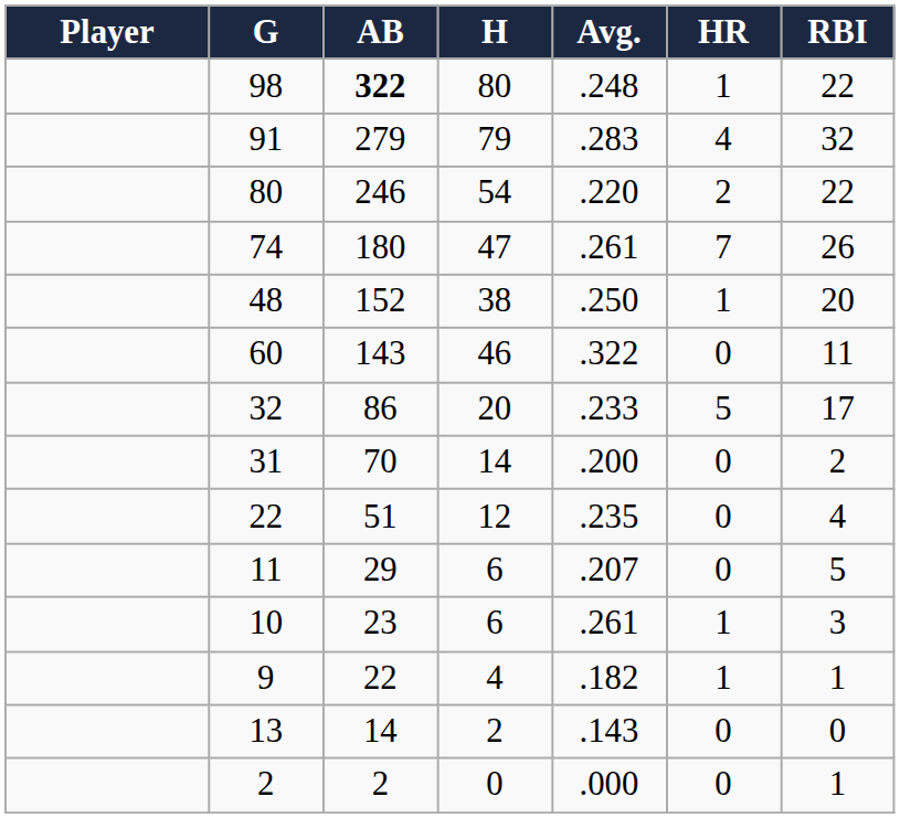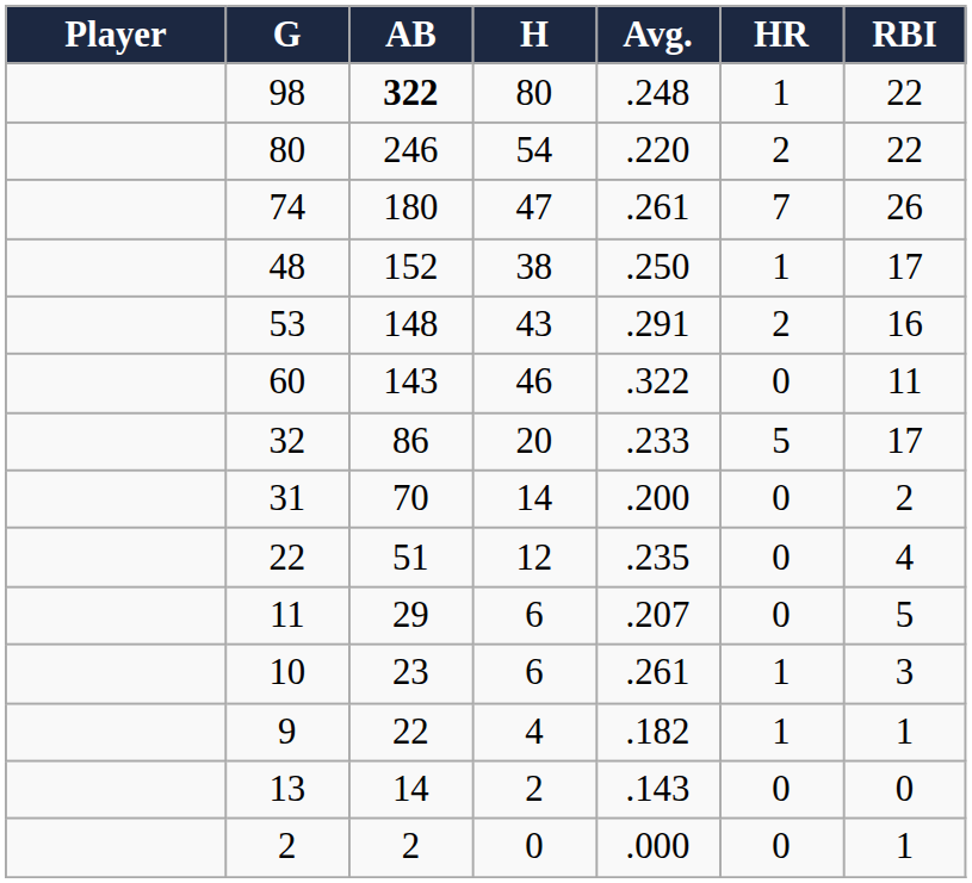 <table class="wikitable sortable">
 <tr>
 <th style="background:#1c2841;color:white;" width="16%">Player</th>
 <th style="background:#1c2841;color:white;" width="9%">G</th>
 <th style="background:#1c2841;color:white;" width="9%">AB</th>
 <th style="background:#1c2841;color:white;" width="9%">H</th>
 <th style="background:#1c2841;color:white;" width="9%">Avg.</th>
 <th style="background:#1c2841;color:white;" width="9%">HR</th>
 <th style="background:#1c2841;color:white;" width="9%">RBI</th>
 </tr>
 <tr align="center">
 <td></td>
 <td>98</td>
 <td><strong>322</strong></td>
 <td>80</td>
 <td>.248</td>
 <td>1</td>
 <td>22</td>
-</tr>
-<tr align="center">
-<td></td>
-<td>91</td>
-<td>279</td>
-<td>79</td>
-<td>.283</td>
-<td>4</td>
-<td>32</td>
 </tr>
 <tr align="center">
 <td></td>
 <td>80</td>
 <td>246</td>
 <td>54</td>
 <td>.220</td>
 <td>2</td>
 <td>22</td>
 </tr>
 <tr align="center">
 <td></td>
 <td>74</td>
 <td>180</td>
 <td>47</td>
 <td>.261</td>
 <td>7</td>
 <td>26</td>
 </tr>
 <tr align="center">
 <td></td>
 <td>48</td>
 <td>152</td>
 <td>38</td>
 <td>.250</td>
 <td>1</td>
-<td>20</td>
+<td>17</td>
+</tr>
+<tr align="center">
+<td></td>
+<td>53</td>
+<td>148</td>
+<td>43</td>
+<td>.291</td>
+<td>2</td>
+<td>16</td>
 </tr>
 <tr align="center">
 <td></td>
 <td>60</td>
 <td>143</td>
 <td>46</td>
 <td>.322</td>
 <td>0</td>
 <td>11</td>
 </tr>
 <tr align="center">
 <td></td>
 <td>32</td>
 <td>86</td>
 <td>20</td>
 <td>.233</td>
 <td>5</td>
 <td>17</td>
 </tr>
 <tr align="center">
 <td></td>
 <td>31</td>
 <td>70</td>
 <td>14</td>
 <td>.200</td>
 <td>0</td>
 <td>2</td>
 </tr>
 <tr align="center">
 <td></td>
 <td>22</td>
 <td>51</td>
 <td>12</td>
 <td>.235</td>
 <td>0</td>
 <td>4</td>
 </tr>
 <tr align="center">
 <td></td>
 <td>11</td>
 <td>29</td>
 <td>6</td>
 <td>.207</td>
 <td>0</td>
 <td>5</td>
 </tr>
 <tr align="center">
 <td></td>
 <td>10</td>
 <td>23</td>
 <td>6</td>
 <td>.261</td>
 <td>1</td>
 <td>3</td>
 </tr>
 <tr align="center">
 <td></td>
 <td>9</td>
 <td>22</td>
 <td>4</td>
 <td>.182</td>
 <td>1</td>
 <td>1</td>
 </tr>
 <tr align="center">
 <td></td>
 <td>13</td>
 <td>14</td>
 <td>2</td>
 <td>.143</td>
 <td>0</td>
 <td>0</td>
 </tr>
 <tr align="center">
 <td></td>
 <td>2</td>
 <td>2</td>
 <td>0</td>
 <td>.000</td>
 <td>0</td>
 <td>1</td>
 </tr>
 <tr align="center">
 </tr>
 </table>
